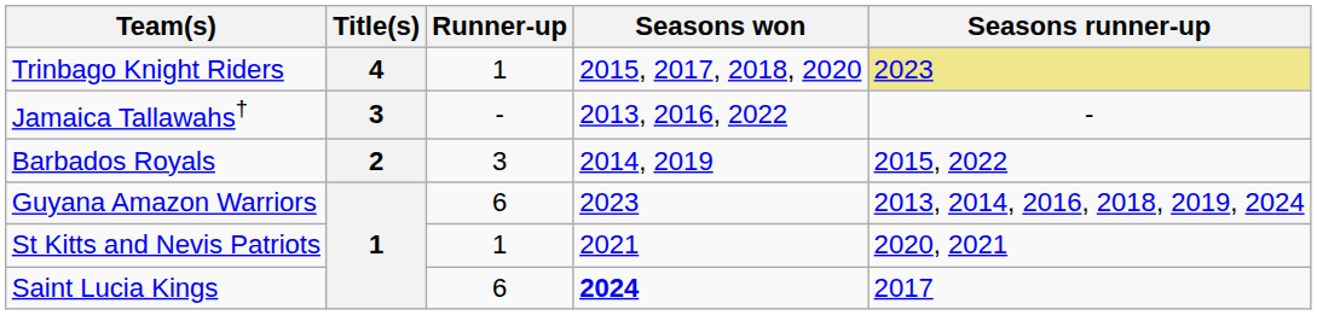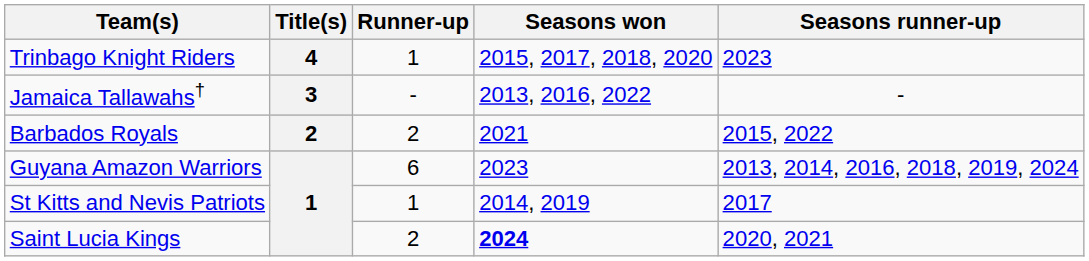 <table class="wikitable">
 <tr>
 <th>Team(s)</th>
 <th>Title(s)</th>
 <th>Runner-up</th>
 <th>Seasons won</th>
 <th>Seasons runner-up</th>
 </tr>
 <tr>
 <td><a href='#'>Trinbago Knight Riders</a></td>
 <th>4</th>
 <td style="text-align: center">1</td>
 <td><a href='#'>2015</a>, <a href='#'>2017</a>, <a href='#'>2018</a>, <a href='#'>2020</a></td>
-<td style="background: khaki;"><a href='#'>2023</a></td>
+<td><a href='#'>2023</a></td>
 </tr>
 <tr>
 <td><a href='#'>Jamaica Tallawahs</a><sup>†</sup></td>
 <th>3</th>
 <td style="text-align: center">-</td>
 <td><a href='#'>2013</a>, <a href='#'>2016</a>, <a href='#'>2022</a></td>
 <td style="text-align: center">-</td>
 </tr>
 <tr>
 <td><a href='#'>Barbados Royals</a></td>
 <th style="text-align: center">2</th>
-<td style="text-align: center">3</td>
-<td><a href='#'>2014</a>, <a href='#'>2019</a></td>
+<td style="text-align: center">2</td>
+<td><a href='#'>2021</a></td>
 <td><a href='#'>2015</a>, <a href='#'>2022</a></td>
 </tr>
 <tr>
 <td><a href='#'>Guyana Amazon Warriors</a></td>
 <th rowspan="3" style="text-align: center">1</th>
 <td style="text-align: center">6</td>
 <td><a href='#'>2023</a></td>
 <td><a href='#'>2013</a>, <a href='#'>2014</a>, <a href='#'>2016</a>, <a href='#'>2018</a>, <a href='#'>2019</a>, <a href='#'>2024</a></td>
 </tr>
 <tr>
 <td><a href='#'>St Kitts and Nevis Patriots</a></td>
 <td style="text-align: center">1</td>
-<td><a href='#'>2021</a></td>
-<td><a href='#'>2020</a>, <a href='#'>2021</a></td>
+<td><a href='#'>2014</a>, <a href='#'>2019</a></td>
+<td><a href='#'>2017</a></td>
 </tr>
 <tr>
 <td><a href='#'>Saint Lucia Kings</a></td>
-<td style="text-align: center">6</td>
+<td style="text-align: center">2</td>
 <td><strong><a href='#'>2024</a></strong></td>
-<td><a href='#'>2017</a></td>
+<td><a href='#'>2020</a>, <a href='#'>2021</a></td>
 </tr>
 </table>
